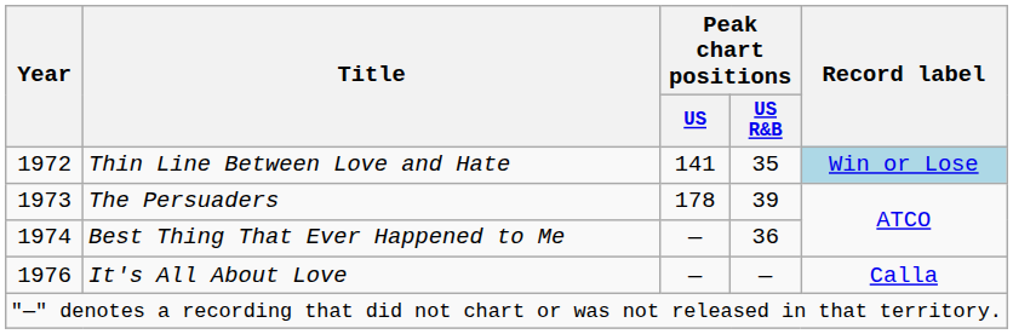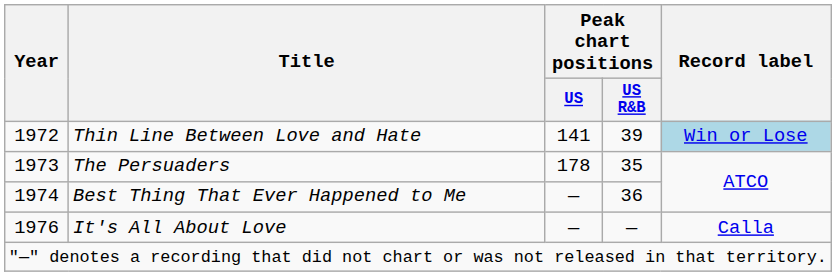 <table class="wikitable" style="text-align:center;">
 <tr>
 <th rowspan="2">Year</th>
 <th rowspan="2">Title</th>
 <th colspan="2">Peak chart positions</th>
 <th rowspan="2">Record label</th>
 </tr>
 <tr style="font-size:smaller;">
 <th width="35"><a href='#'>US</a><br></th>
 <th width="35"><a href='#'>US<br>R&B</a><br></th>
 </tr>
 <tr>
 <td rowspan="1">1972</td>
 <td align="left"><em>Thin Line Between Love and Hate</em></td>
 <td>141</td>
-<td>35</td>
+<td>39</td>
 <td rowspan="1" style="background: lightblue;"><a href='#'>Win or Lose</a></td>
 </tr>
 <tr>
 <td rowspan="1">1973</td>
 <td align="left"><em>The Persuaders</em></td>
 <td>178</td>
-<td>39</td>
+<td>35</td>
 <td rowspan="2"><a href='#'>ATCO</a></td>
 </tr>
 <tr>
 <td rowspan="1">1974</td>
 <td align="left"><em>Best Thing That Ever Happened to Me</em></td>
 <td>—</td>
 <td>36</td>
 </tr>
 <tr>
 <td rowspan="1">1976</td>
 <td align="left"><em>It's All About Love</em></td>
 <td>—</td>
 <td>—</td>
 <td rowspan="1"><a href='#'>Calla</a></td>
 </tr>
 <tr>
 <td colspan="15" style="font-size:90%">"—" denotes a recording that did not chart or was not released in that territory.</td>
 </tr>
 </table>
